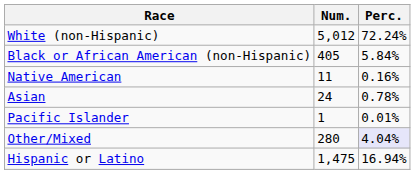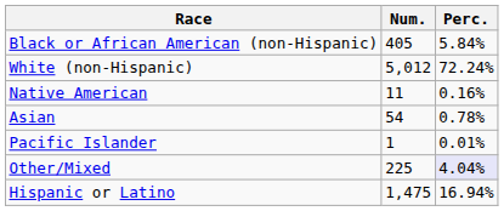 <table class="wikitable">
 <tr>
 <th>Race</th>
 <th>Num.</th>
 <th>Perc.</th>
 </tr>
 <tr>
+<td><a href='#'>Black or African American</a> (non-Hispanic)</td>
+<td>405</td>
+<td>5.84%</td>
+</tr>
+<tr>
 <td><a href='#'>White</a> (non-Hispanic)</td>
 <td>5,012</td>
 <td>72.24%</td>
-</tr>
-<tr>
-<td><a href='#'>Black or African American</a> (non-Hispanic)</td>
-<td>405</td>
-<td>5.84%</td>
 </tr>
 <tr>
 <td><a href='#'>Native American</a></td>
 <td>11</td>
 <td>0.16%</td>
 </tr>
 <tr>
 <td><a href='#'>Asian</a></td>
-<td>24</td>
+<td>54</td>
 <td>0.78%</td>
 </tr>
 <tr>
 <td><a href='#'>Pacific Islander</a></td>
 <td>1</td>
 <td>0.01%</td>
 </tr>
 <tr>
 <td><a href='#'>Other/Mixed</a></td>
-<td>280</td>
+<td>225</td>
 <td style="background: lavender;">4.04%</td>
 </tr>
 <tr>
 <td><a href='#'>Hispanic</a> or <a href='#'>Latino</a></td>
 <td>1,475</td>
 <td>16.94%</td>
 </tr>
 </table>
